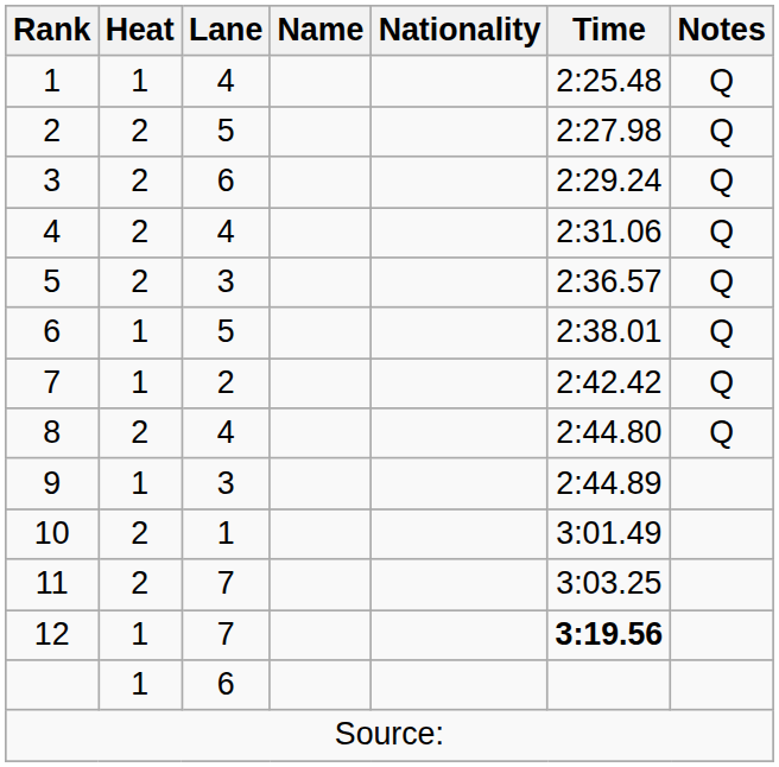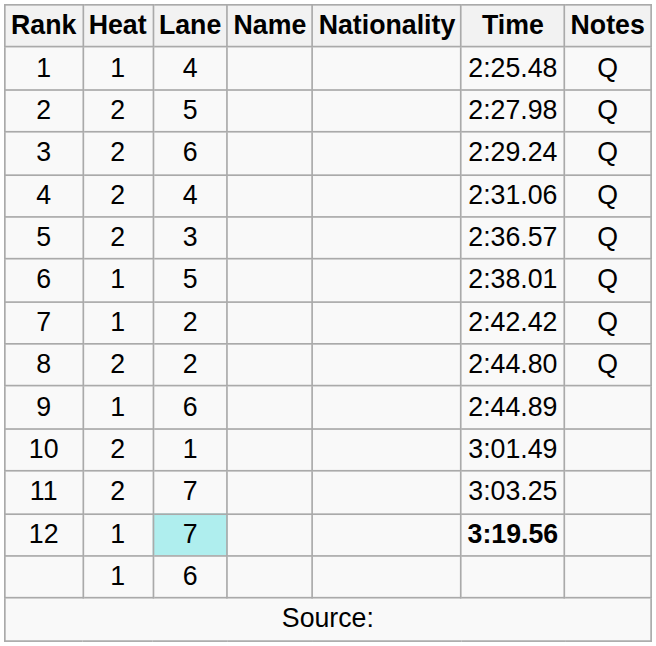 <table class="wikitable sortable" style="text-align:center">
 <tr>
 <th>Rank</th>
 <th>Heat</th>
 <th>Lane</th>
 <th>Name</th>
 <th>Nationality</th>
 <th>Time</th>
 <th>Notes</th>
 </tr>
 <tr>
 <td>1</td>
 <td>1</td>
 <td>4</td>
 <td></td>
 <td align="left"></td>
 <td>2:25.48</td>
 <td>Q</td>
 </tr>
 <tr>
 <td>2</td>
 <td>2</td>
 <td>5</td>
 <td></td>
 <td align="left"></td>
 <td>2:27.98</td>
 <td>Q</td>
 </tr>
 <tr>
 <td>3</td>
 <td>2</td>
 <td>6</td>
 <td></td>
 <td align="left"></td>
 <td>2:29.24</td>
 <td>Q</td>
 </tr>
 <tr>
 <td>4</td>
 <td>2</td>
 <td>4</td>
 <td></td>
 <td align="left"></td>
 <td>2:31.06</td>
 <td>Q</td>
 </tr>
 <tr>
 <td>5</td>
 <td>2</td>
 <td>3</td>
 <td></td>
 <td align="left"></td>
 <td>2:36.57</td>
 <td>Q</td>
 </tr>
 <tr>
 <td>6</td>
 <td>1</td>
 <td>5</td>
 <td></td>
 <td align="left"></td>
 <td>2:38.01</td>
 <td>Q</td>
 </tr>
 <tr>
 <td>7</td>
 <td>1</td>
 <td>2</td>
 <td></td>
 <td align="left"></td>
 <td>2:42.42</td>
 <td>Q</td>
 </tr>
 <tr>
 <td>8</td>
 <td>2</td>
-<td>4</td>
+<td>2</td>
 <td></td>
 <td align="left"></td>
 <td>2:44.80</td>
 <td>Q</td>
 </tr>
 <tr>
 <td>9</td>
 <td>1</td>
-<td>3</td>
+<td>6</td>
 <td></td>
 <td align="left"></td>
 <td>2:44.89</td>
 <td></td>
 </tr>
 <tr>
 <td>10</td>
 <td>2</td>
 <td>1</td>
 <td></td>
 <td align="left"></td>
 <td>3:01.49</td>
 <td></td>
 </tr>
 <tr>
 <td>11</td>
 <td>2</td>
 <td>7</td>
 <td></td>
 <td align="left"></td>
 <td>3:03.25</td>
 <td></td>
 </tr>
 <tr>
 <td>12</td>
 <td>1</td>
-<td>7</td>
+<td style="background: paleturquoise;">7</td>
 <td></td>
 <td align="left"></td>
 <td><strong>3:19.56</strong></td>
 <td></td>
 </tr>
 <tr>
 <td></td>
 <td>1</td>
 <td>6</td>
 <td></td>
 <td align=left></td>
 <td></td>
 <td></td>
 </tr>
 <tr>
 <td colspan="7">Source:</td>
 </tr>
 </table>
